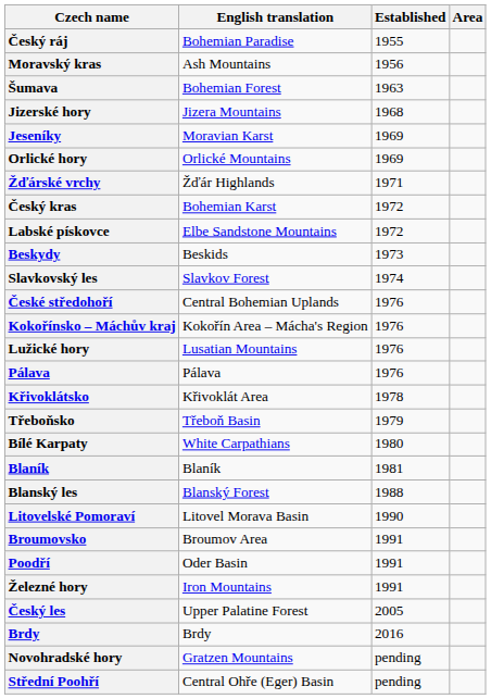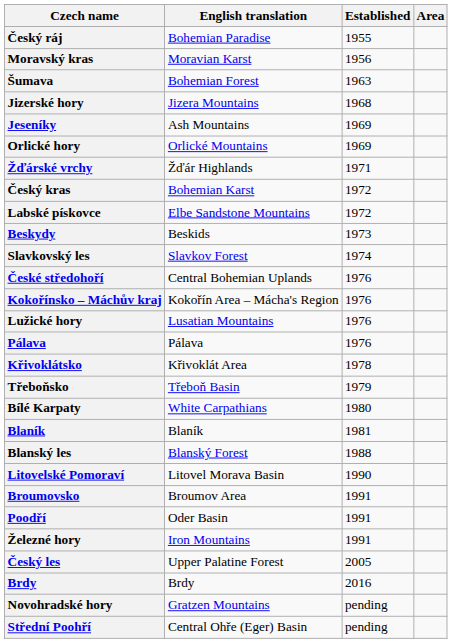 <table class="wikitable sortable" style="font-size: 90%">
 <tr>
 <th>Czech name</th>
 <th>English translation</th>
 <th>Established</th>
 <th colspan=2>Area</th>
 </tr>
 <tr>
 <th style="text-align: left">Český ráj</th>
 <td><a href='#'>Bohemian Paradise</a></td>
 <td>1955</td>
 <td></td>
 </tr>
 <tr>
 <th style="text-align: left">Moravský kras</th>
-<td>Ash Mountains</td>
+<td><a href='#'>Moravian Karst</a></td>
 <td>1956</td>
 <td></td>
 </tr>
 <tr>
 <th style="text-align: left">Šumava</th>
 <td><a href='#'>Bohemian Forest</a></td>
 <td>1963</td>
 <td></td>
 </tr>
 <tr>
 <th style="text-align: left">Jizerské hory</th>
 <td><a href='#'>Jizera Mountains</a></td>
 <td>1968</td>
 <td></td>
 </tr>
 <tr>
 <th style="text-align: left"><a href='#'>Jeseníky</a></th>
-<td><a href='#'>Moravian Karst</a></td>
+<td>Ash Mountains</td>
 <td>1969</td>
 <td></td>
 </tr>
 <tr>
 <th style="text-align: left">Orlické hory</th>
 <td><a href='#'>Orlické Mountains</a></td>
 <td>1969</td>
 <td></td>
 </tr>
 <tr>
 <th style="text-align: left"><a href='#'>Žďárské vrchy</a></th>
 <td>Žďár Highlands</td>
 <td>1971</td>
 <td></td>
 </tr>
 <tr>
 <th style="text-align: left">Český kras</th>
 <td><a href='#'>Bohemian Karst</a></td>
 <td>1972</td>
 <td></td>
 </tr>
 <tr>
 <th style="text-align: left">Labské pískovce</th>
 <td><a href='#'>Elbe Sandstone Mountains</a></td>
 <td>1972</td>
 <td></td>
 </tr>
 <tr>
 <th style="text-align: left"><a href='#'>Beskydy</a></th>
 <td>Beskids</td>
 <td>1973</td>
 <td></td>
 </tr>
 <tr>
 <th style="text-align: left">Slavkovský les</th>
 <td><a href='#'>Slavkov Forest</a></td>
 <td>1974</td>
 <td></td>
 </tr>
 <tr>
 <th style="text-align: left"><a href='#'>České středohoří</a></th>
 <td>Central Bohemian Uplands</td>
 <td>1976</td>
 <td></td>
 </tr>
 <tr>
 <th style="text-align: left"><a href='#'>Kokořínsko – Máchův kraj</a></th>
 <td>Kokořín Area – Mácha's Region</td>
 <td>1976</td>
 <td></td>
 </tr>
 <tr>
 <th style="text-align: left">Lužické hory</th>
 <td><a href='#'>Lusatian Mountains</a></td>
 <td>1976</td>
 <td></td>
 </tr>
 <tr>
 <th style="text-align: left"><a href='#'>Pálava</a></th>
 <td>Pálava</td>
 <td>1976</td>
 <td></td>
 </tr>
 <tr>
 <th style="text-align: left"><a href='#'>Křivoklátsko</a></th>
 <td>Křivoklát Area</td>
 <td>1978</td>
 <td></td>
 </tr>
 <tr>
 <th style="text-align: left">Třeboňsko</th>
 <td><a href='#'>Třeboň Basin</a></td>
 <td>1979</td>
 <td></td>
 </tr>
 <tr>
 <th style="text-align: left">Bílé Karpaty</th>
 <td><a href='#'>White Carpathians</a></td>
 <td>1980</td>
 <td></td>
 </tr>
 <tr>
 <th style="text-align: left"><a href='#'>Blaník</a></th>
 <td>Blaník</td>
 <td>1981</td>
 <td></td>
 </tr>
 <tr>
 <th style="text-align: left">Blanský les</th>
 <td><a href='#'>Blanský Forest</a></td>
 <td>1988</td>
 <td></td>
 </tr>
 <tr>
 <th style="text-align: left"><a href='#'>Litovelské Pomoraví</a></th>
 <td>Litovel Morava Basin</td>
 <td>1990</td>
 <td></td>
 </tr>
 <tr>
 <th style="text-align: left"><a href='#'>Broumovsko</a></th>
 <td>Broumov Area</td>
 <td>1991</td>
 <td></td>
 </tr>
 <tr>
 <th style="text-align: left"><a href='#'>Poodří</a></th>
 <td>Oder Basin</td>
 <td>1991</td>
 <td></td>
 </tr>
 <tr>
 <th style="text-align: left">Železné hory</th>
 <td><a href='#'>Iron Mountains</a></td>
 <td>1991</td>
 <td></td>
 </tr>
 <tr>
 <th style="text-align: left"><a href='#'>Český les</a></th>
 <td>Upper Palatine Forest</td>
 <td>2005</td>
 <td></td>
 </tr>
 <tr>
 <th style="text-align: left"><a href='#'>Brdy</a></th>
 <td>Brdy</td>
 <td>2016</td>
 <td></td>
 </tr>
 <tr>
 <th style="text-align: left">Novohradské hory</th>
 <td><a href='#'>Gratzen Mountains</a></td>
 <td>pending</td>
 <td></td>
 </tr>
 <tr>
 <th style="text-align: left"><a href='#'>Střední Poohří</a></th>
 <td>Central Ohře (Eger) Basin</td>
 <td>pending</td>
 <td></td>
 </tr>
 </table>
